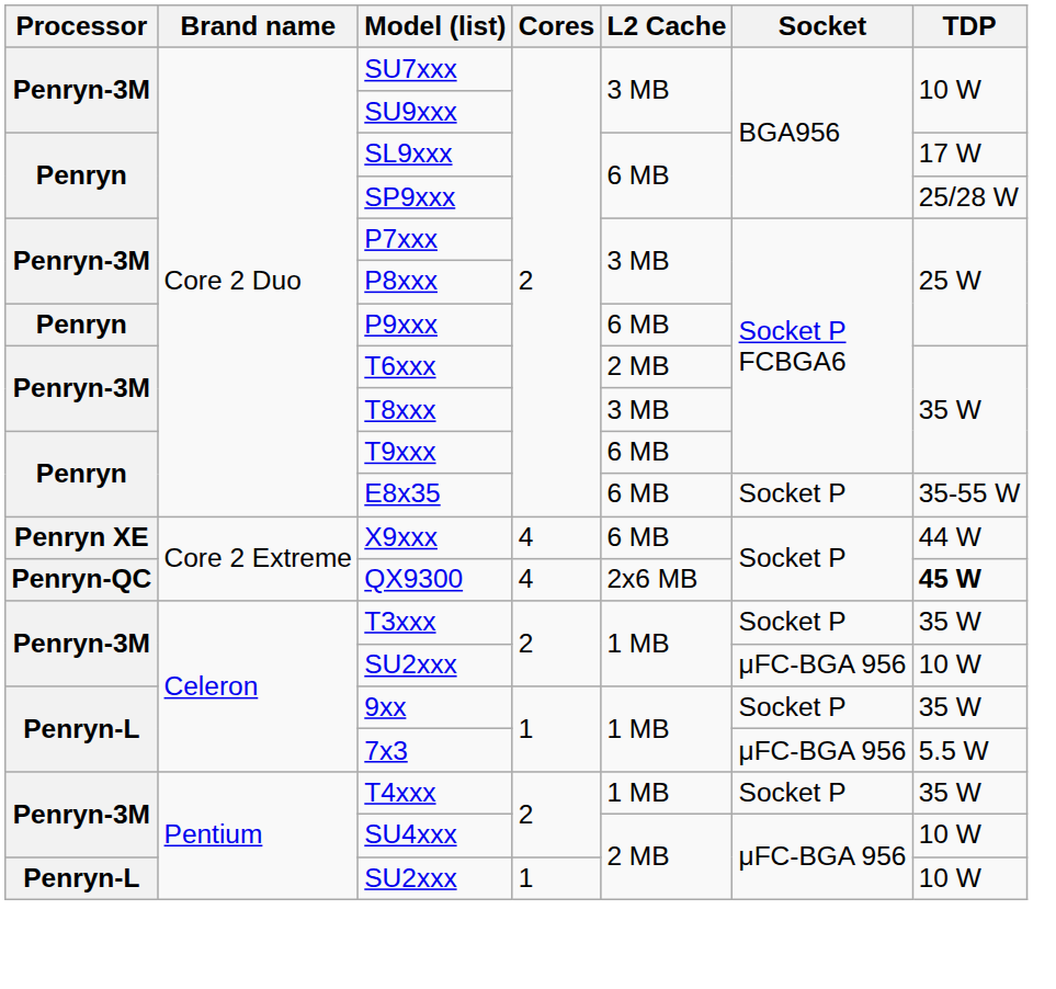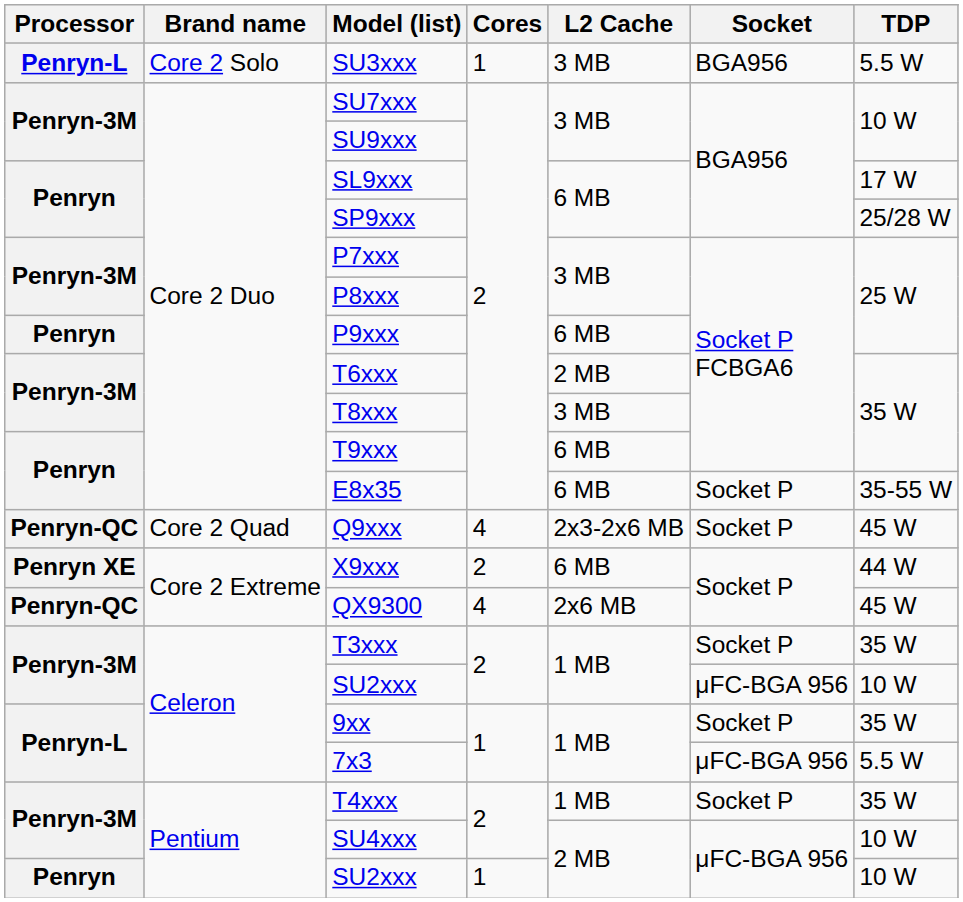 <table class="wikitable">
 <tr>
 <th>Processor</th>
 <th>Brand name</th>
 <th>Model (list)</th>
 <th>Cores</th>
 <th>L2 Cache</th>
 <th>Socket</th>
 <th>TDP</th>
+</tr>
+<tr>
+<th><a href='#'>Penryn-L</a></th>
+<td><a href='#'>Core 2</a> Solo</td>
+<td><a href='#'>SU3xxx</a></td>
+<td>1</td>
+<td>3 MB</td>
+<td>BGA956</td>
+<td>5.5 W</td>
 </tr>
 <tr>
 <th rowspan=2>Penryn-3M</th>
 <td rowspan=11>Core 2 Duo</td>
 <td><a href='#'>SU7xxx</a></td>
 <td rowspan=11>2</td>
 <td rowspan=2>3 MB</td>
 <td rowspan=4>BGA956</td>
 <td rowspan=2>10 W</td>
 </tr>
 <tr>
 <td><a href='#'>SU9xxx</a></td>
 </tr>
 <tr>
 <th rowspan=2>Penryn</th>
 <td><a href='#'>SL9xxx</a></td>
 <td rowspan=2>6 MB</td>
 <td>17 W</td>
 </tr>
 <tr>
 <td><a href='#'>SP9xxx</a></td>
 <td>25/28 W</td>
 </tr>
 <tr>
 <th rowspan=2>Penryn-3M</th>
 <td><a href='#'>P7xxx</a></td>
 <td rowspan=2>3 MB</td>
 <td rowspan="6"><a href='#'>Socket P</a><br>FCBGA6</td>
 <td rowspan=3>25 W</td>
 </tr>
 <tr>
 <td><a href='#'>P8xxx</a></td>
 </tr>
 <tr>
 <th>Penryn</th>
 <td><a href='#'>P9xxx</a></td>
 <td>6 MB</td>
 </tr>
 <tr>
 <th rowspan=2>Penryn-3M</th>
 <td><a href='#'>T6xxx</a></td>
 <td>2 MB</td>
 <td rowspan="3">35 W</td>
 </tr>
 <tr>
 <td><a href='#'>T8xxx</a></td>
 <td>3 MB</td>
 </tr>
 <tr>
 <th rowspan=2>Penryn</th>
 <td><a href='#'>T9xxx</a></td>
 <td>6 MB</td>
 </tr>
 <tr>
 <td><a href='#'>E8x35</a></td>
 <td>6 MB</td>
 <td>Socket P</td>
 <td>35-55 W</td>
 </tr>
 <tr>
+<th>Penryn-QC</th>
+<td>Core 2 Quad</td>
+<td><a href='#'>Q9xxx</a></td>
+<td>4</td>
+<td>2x3-2x6 MB</td>
+<td>Socket P</td>
+<td>45 W</td>
+</tr>
+<tr>
 <th>Penryn XE</th>
 <td rowspan=2>Core 2 Extreme</td>
 <td><a href='#'>X9xxx</a></td>
-<td>4</td>
+<td>2</td>
 <td>6 MB</td>
 <td rowspan="2">Socket P</td>
 <td>44 W</td>
 </tr>
 <tr>
 <th>Penryn-QC</th>
 <td><a href='#'>QX9300</a></td>
 <td>4</td>
 <td>2x6 MB</td>
-<td><strong>45 W</strong></td>
+<td>45 W</td>
 </tr>
 <tr>
 <th rowspan=2>Penryn-3M</th>
 <td rowspan=4><a href='#'>Celeron</a></td>
 <td><a href='#'>T3xxx</a></td>
 <td rowspan=2>2</td>
 <td rowspan=2>1 MB</td>
 <td>Socket P</td>
 <td>35 W</td>
 </tr>
 <tr>
 <td><a href='#'>SU2xxx</a></td>
 <td>μFC-BGA 956</td>
 <td>10 W</td>
 </tr>
 <tr>
 <th rowspan=2>Penryn-L</th>
 <td><a href='#'>9xx</a></td>
 <td rowspan=2>1</td>
 <td rowspan=2>1 MB</td>
 <td>Socket P</td>
 <td>35 W</td>
 </tr>
 <tr>
 <td><a href='#'>7x3</a></td>
 <td>μFC-BGA 956</td>
 <td>5.5 W</td>
 </tr>
 <tr>
 <th rowspan=2>Penryn-3M</th>
 <td rowspan=3><a href='#'>Pentium</a></td>
 <td><a href='#'>T4xxx</a></td>
 <td rowspan=2>2</td>
 <td>1 MB</td>
 <td>Socket P</td>
 <td>35 W</td>
 </tr>
 <tr>
 <td><a href='#'>SU4xxx</a></td>
 <td rowspan=2>2 MB</td>
 <td rowspan="2">μFC-BGA 956</td>
 <td>10 W</td>
 </tr>
 <tr>
-<th>Penryn-L</th>
+<th>Penryn</th>
 <td><a href='#'>SU2xxx</a></td>
 <td>1</td>
 <td>10 W</td>
 </tr>
 </table>
